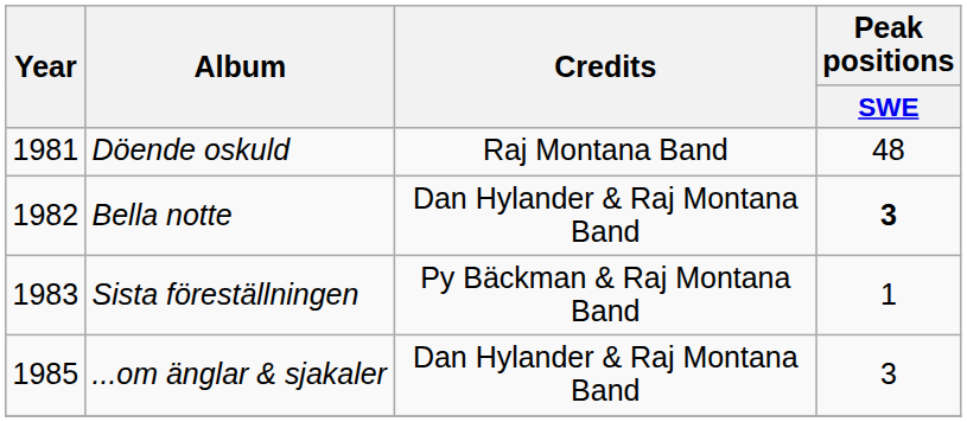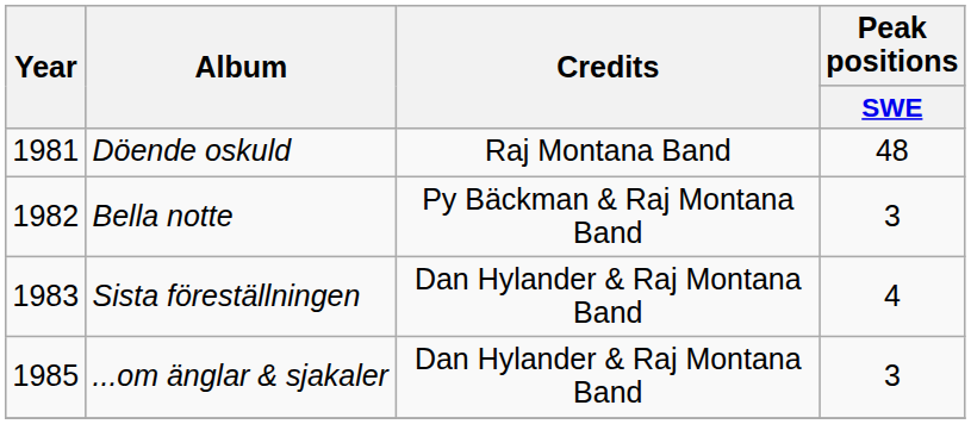 <table class="wikitable">
 <tr>
 <th align="center" rowspan="2" width="10">Year</th>
 <th align="center" rowspan="2" width="160">Album</th>
 <th align="center" rowspan="2" width="220">Credits</th>
 <th align="center" colspan="1" width="20">Peak positions</th>
 </tr>
 <tr>
 <th scope="col" style="width:3em;font-size:90%;"><a href='#'>SWE</a><br></th>
 </tr>
 <tr>
 <td style="text-align:center;">1981</td>
 <td><em>Döende oskuld</em></td>
 <td style="text-align:center;" rowspan=1>Raj Montana Band</td>
 <td style="text-align:center;">48</td>
 </tr>
 <tr>
 <td style="text-align:center;">1982</td>
 <td><em>Bella notte</em></td>
-<td style="text-align:center;" rowspan=1>Dan Hylander & Raj Montana Band</td>
-<td style="text-align:center;"><strong>3</strong></td>
+<td style="text-align:center;" rowspan=1>Py Bäckman & Raj Montana Band</td>
+<td style="text-align:center;">3</td>
 </tr>
 <tr>
 <td style="text-align:center;">1983</td>
 <td><em>Sista föreställningen</em></td>
-<td style="text-align:center;" rowspan=1>Py Bäckman & Raj Montana Band</td>
-<td style="text-align:center;">1</td>
+<td style="text-align:center;" rowspan=1>Dan Hylander & Raj Montana Band</td>
+<td style="text-align:center;">4</td>
 </tr>
 <tr>
 <td style="text-align:center;">1985</td>
 <td><em>...om änglar & sjakaler</em></td>
 <td style="text-align:center;" rowspan=1>Dan Hylander & Raj Montana Band</td>
 <td style="text-align:center;">3</td>
 </tr>
 <tr>
 </tr>
 </table>
